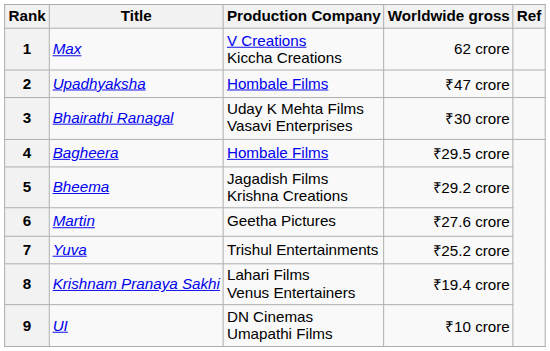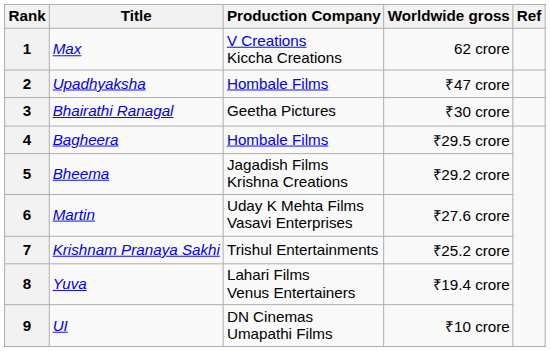 <table class="wikitable sortable" style="margin:auto; margin:auto;">
 <tr>
 <th>Rank</th>
 <th>Title</th>
 <th>Production Company</th>
 <th>Worldwide gross</th>
 <th>Ref</th>
 </tr>
 <tr>
 <th>1</th>
 <td><em><a href='#'>Max</a></em></td>
 <td><a href='#'>V Creations</a> <br> Kiccha Creations</td>
 <td align="right">62 crore</td>
 <td></td>
 </tr>
 <tr>
 <th>2</th>
 <td><em><a href='#'>Upadhyaksha</a></em></td>
 <td><a href='#'>Hombale Films</a></td>
 <td align="right">₹47 crore</td>
 <td></td>
 </tr>
 <tr>
 <th>3</th>
 <td><em><a href='#'>Bhairathi Ranagal</a></em></td>
-<td>Uday K Mehta Films <br> Vasavi Enterprises</td>
+<td>Geetha Pictures</td>
 <td align="right">₹30 crore</td>
 <td></td>
 </tr>
 <tr>
 <th>4</th>
 <td><em><a href='#'>Bagheera</a></em></td>
 <td><a href='#'>Hombale Films</a></td>
 <td align="right">₹29.5 crore</td>
 <td rowspan="6"></td>
 </tr>
 <tr>
 <th>5</th>
 <td><em><a href='#'>Bheema</a></em></td>
 <td>Jagadish Films <br> Krishna Creations</td>
 <td align="right">₹29.2 crore</td>
 </tr>
 <tr>
 <th>6</th>
 <td><em><a href='#'>Martin</a></em></td>
-<td>Geetha Pictures</td>
+<td>Uday K Mehta Films <br> Vasavi Enterprises</td>
 <td align="right">₹27.6 crore</td>
 </tr>
 <tr>
 <th>7</th>
-<td><em><a href='#'>Yuva</a></em></td>
+<td><em><a href='#'>Krishnam Pranaya Sakhi</a></em></td>
 <td>Trishul Entertainments</td>
 <td align="right">₹25.2 crore</td>
 </tr>
 <tr>
 <th>8</th>
-<td><em><a href='#'>Krishnam Pranaya Sakhi</a></em></td>
+<td><em><a href='#'>Yuva</a></em></td>
 <td>Lahari Films <br> Venus Entertainers</td>
 <td align="right">₹19.4 crore</td>
 </tr>
 <tr>
 <th>9</th>
 <td><em><a href='#'>UI</a></em></td>
 <td>DN Cinemas<br>Umapathi Films</td>
 <td align="right">₹10 crore</td>
 </tr>
 </table>
